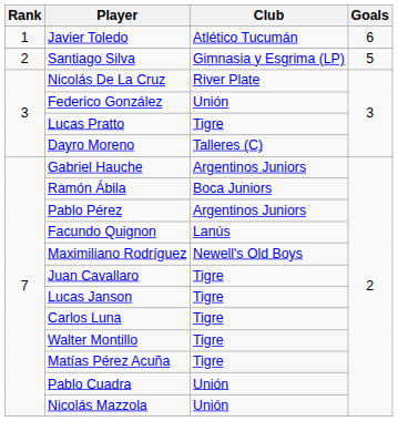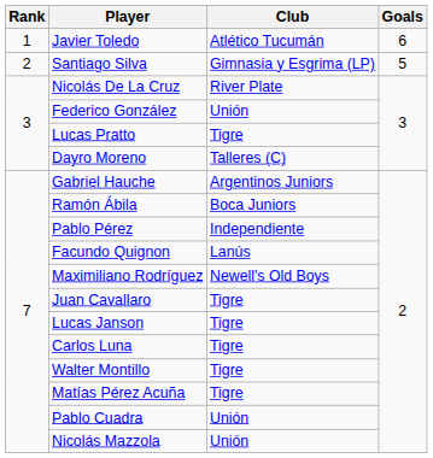 <table class="wikitable" border="1">
 <tr>
 <th>Rank</th>
 <th>Player</th>
 <th>Club</th>
 <th>Goals</th>
 </tr>
 <tr>
 <td align=center>1</td>
 <td> <a href='#'>Javier Toledo</a></td>
 <td><a href='#'>Atlético Tucumán</a></td>
 <td align=center>6</td>
 </tr>
 <tr>
 <td align=center>2</td>
 <td> <a href='#'>Santiago Silva</a></td>
 <td><a href='#'>Gimnasia y Esgrima (LP)</a></td>
 <td align=center>5</td>
 </tr>
 <tr>
 <td rowspan=4 align=center>3</td>
 <td> <a href='#'>Nicolás De La Cruz</a></td>
 <td><a href='#'>River Plate</a></td>
 <td rowspan=4 align=center>3</td>
 </tr>
 <tr>
 <td> <a href='#'>Federico González</a></td>
 <td><a href='#'>Unión</a></td>
 </tr>
 <tr>
 <td> <a href='#'>Lucas Pratto</a></td>
 <td><a href='#'>Tigre</a></td>
 </tr>
 <tr>
 <td> <a href='#'>Dayro Moreno</a></td>
 <td><a href='#'>Talleres (C)</a></td>
 </tr>
 <tr>
 <td rowspan=13 align=center>7</td>
 <td> <a href='#'>Gabriel Hauche</a></td>
 <td><a href='#'>Argentinos Juniors</a></td>
 <td rowspan=13 align=center>2</td>
 </tr>
 <tr>
 <td> <a href='#'>Ramón Ábila</a></td>
 <td><a href='#'>Boca Juniors</a></td>
 </tr>
 <tr>
 <td> <a href='#'>Pablo Pérez</a></td>
-<td><a href='#'>Argentinos Juniors</a></td>
+<td><a href='#'>Independiente</a></td>
 </tr>
 <tr>
 <td> <a href='#'>Facundo Quignon</a></td>
 <td><a href='#'>Lanús</a></td>
 </tr>
 <tr>
 <td> <a href='#'>Maximiliano Rodríguez</a></td>
 <td><a href='#'>Newell's Old Boys</a></td>
 </tr>
 <tr>
 <td> <a href='#'>Juan Cavallaro</a></td>
 <td><a href='#'>Tigre</a></td>
 </tr>
 <tr>
 <td> <a href='#'>Lucas Janson</a></td>
 <td><a href='#'>Tigre</a></td>
 </tr>
 <tr>
 <td> <a href='#'>Carlos Luna</a></td>
 <td><a href='#'>Tigre</a></td>
 </tr>
 <tr>
 <td> <a href='#'>Walter Montillo</a></td>
 <td><a href='#'>Tigre</a></td>
 </tr>
 <tr>
 <td> <a href='#'>Matías Pérez Acuña</a></td>
 <td><a href='#'>Tigre</a></td>
 </tr>
 <tr>
 <td> <a href='#'>Pablo Cuadra</a></td>
 <td><a href='#'>Unión</a></td>
 </tr>
 <tr>
 <td> <a href='#'>Nicolás Mazzola</a></td>
 <td><a href='#'>Unión</a></td>
 </tr>
 </table>
